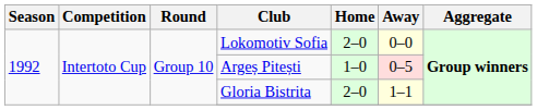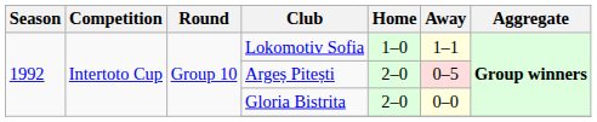 <table class="wikitable" style="text-align:left">
 <tr>
 <th>Season</th>
 <th>Competition</th>
 <th>Round</th>
 <th>Club</th>
 <th>Home</th>
 <th>Away</th>
 <th>Aggregate</th>
 </tr>
 <tr>
 <td rowspan="4"><a href='#'>1992</a></td>
 <td rowspan="4"><a href='#'>Intertoto Cup</a></td>
 <td rowspan="4"><a href='#'>Group 10</a></td>
 <td> <a href='#'>Lokomotiv Sofia</a></td>
-<td bgcolor="#ddffdd" style="text-align:center;">2–0</td>
-<td bgcolor="#ffffdd" style="text-align:center;">0–0</td>
+<td bgcolor="#ddffdd" style="text-align:center;">1–0</td>
+<td bgcolor="#ffffdd" style="text-align:center;">1–1</td>
 <td rowspan="3"  bgcolor="#ddffdd" style="text-align:center;"><strong>Group winners</strong></td>
 </tr>
 <tr>
 <td> <a href='#'>Argeș Pitești</a></td>
-<td bgcolor="#ddffdd" style="text-align:center;">1–0</td>
+<td bgcolor="#ddffdd" style="text-align:center;">2–0</td>
 <td bgcolor="#ffdddd" style="text-align:center;">0–5</td>
 </tr>
 <tr>
 <td> <a href='#'>Gloria Bistrita</a></td>
 <td bgcolor="#ddffdd" style="text-align:center;">2–0</td>
-<td bgcolor="#ffffdd" style="text-align:center;">1–1</td>
+<td bgcolor="#ffffdd" style="text-align:center;">0–0</td>
 </tr>
 <tr>
 </tr>
 </table>
